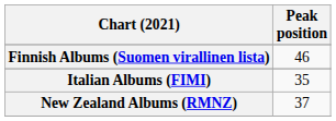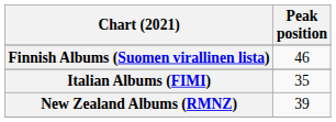 <table class="wikitable sortable plainrowheaders" style="text-align:center">
 <tr>
 <th scope="col">Chart (2021)</th>
 <th scope="col">Peak<br>position</th>
 </tr>
 <tr>
 </tr>
 <tr>
 </tr>
 <tr>
 </tr>
 <tr>
 </tr>
 <tr>
 </tr>
 <tr>
 </tr>
 <tr>
 <th scope="row">Finnish Albums (<a href='#'>Suomen virallinen lista</a>)</th>
 <td>46</td>
 </tr>
 <tr>
 </tr>
 <tr>
 </tr>
 <tr>
 <th scope="row">Italian Albums (<a href='#'>FIMI</a>)</th>
 <td>35</td>
 </tr>
 <tr>
 <th scope="row">New Zealand Albums (<a href='#'>RMNZ</a>)</th>
-<td>37</td>
+<td>39</td>
 </tr>
 <tr>
 </tr>
 <tr>
 </tr>
 <tr>
 </tr>
 <tr>
 </tr>
 <tr>
 </tr>
 <tr>
 </tr>
 <tr>
 </tr>
 <tr>
 </tr>
 <tr>
 </tr>
 </table>
